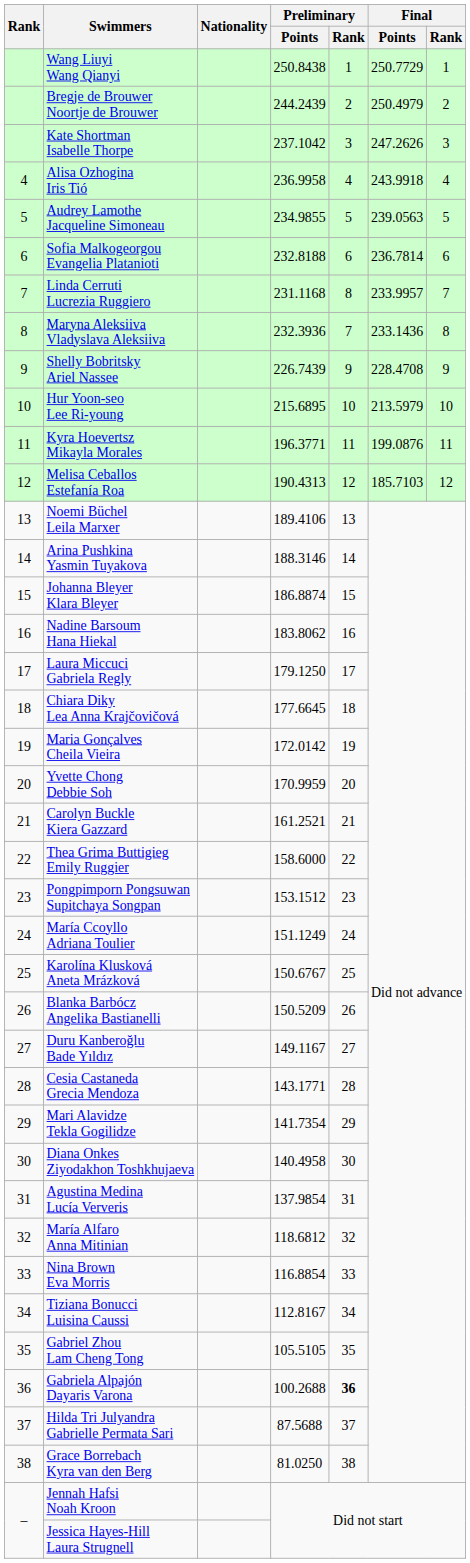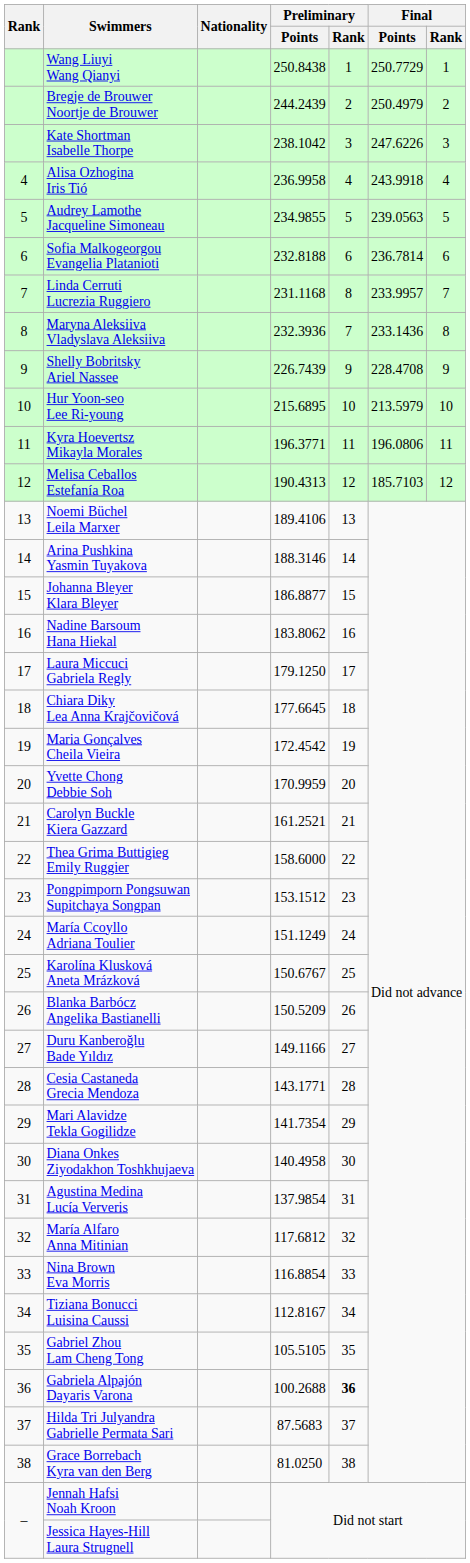 <table class="wikitable sortable" style="text-align:center">
 <tr>
 <th rowspan=2>Rank</th>
 <th rowspan=2>Swimmers</th>
 <th rowspan=2>Nationality</th>
 <th colspan=2>Preliminary</th>
 <th colspan=2>Final</th>
 </tr>
 <tr>
 <th>Points</th>
 <th>Rank</th>
 <th>Points</th>
 <th>Rank</th>
 </tr>
 <tr bgcolor=ccffcc>
 <td></td>
 <td align=left><a href='#'>Wang Liuyi</a><br><a href='#'>Wang Qianyi</a></td>
 <td align=left></td>
 <td>250.8438</td>
 <td>1</td>
 <td>250.7729</td>
 <td>1</td>
 </tr>
 <tr bgcolor=ccffcc>
 <td></td>
 <td align=left><a href='#'>Bregje de Brouwer</a><br><a href='#'>Noortje de Brouwer</a></td>
 <td align=left></td>
 <td>244.2439</td>
 <td>2</td>
 <td>250.4979</td>
 <td>2</td>
 </tr>
 <tr bgcolor=ccffcc>
 <td></td>
 <td align=left><a href='#'>Kate Shortman</a><br><a href='#'>Isabelle Thorpe</a></td>
 <td align=left></td>
-<td>237.1042</td>
+<td>238.1042</td>
 <td>3</td>
-<td>247.2626</td>
+<td>247.6226</td>
 <td>3</td>
 </tr>
 <tr bgcolor=ccffcc>
 <td>4</td>
 <td align=left><a href='#'>Alisa Ozhogina</a><br><a href='#'>Iris Tió</a></td>
 <td align=left></td>
 <td>236.9958</td>
 <td>4</td>
 <td>243.9918</td>
 <td>4</td>
 </tr>
 <tr bgcolor=ccffcc>
 <td>5</td>
 <td align=left><a href='#'>Audrey Lamothe</a><br><a href='#'>Jacqueline Simoneau</a></td>
 <td align=left></td>
 <td>234.9855</td>
 <td>5</td>
 <td>239.0563</td>
 <td>5</td>
 </tr>
 <tr bgcolor=ccffcc>
 <td>6</td>
 <td align=left><a href='#'>Sofia Malkogeorgou</a><br><a href='#'>Evangelia Platanioti</a></td>
 <td align=left></td>
 <td>232.8188</td>
 <td>6</td>
 <td>236.7814</td>
 <td>6</td>
 </tr>
 <tr bgcolor=ccffcc>
 <td>7</td>
 <td align=left><a href='#'>Linda Cerruti</a><br><a href='#'>Lucrezia Ruggiero</a></td>
 <td align=left></td>
 <td>231.1168</td>
 <td>8</td>
 <td>233.9957</td>
 <td>7</td>
 </tr>
 <tr bgcolor=ccffcc>
 <td>8</td>
 <td align=left><a href='#'>Maryna Aleksiiva</a><br><a href='#'>Vladyslava Aleksiiva</a></td>
 <td align=left></td>
 <td>232.3936</td>
 <td>7</td>
 <td>233.1436</td>
 <td>8</td>
 </tr>
 <tr bgcolor=ccffcc>
 <td>9</td>
 <td align=left><a href='#'>Shelly Bobritsky</a><br><a href='#'>Ariel Nassee</a></td>
 <td align=left></td>
 <td>226.7439</td>
 <td>9</td>
 <td>228.4708</td>
 <td>9</td>
 </tr>
 <tr bgcolor=ccffcc>
 <td>10</td>
 <td align=left><a href='#'>Hur Yoon-seo</a><br><a href='#'>Lee Ri-young</a></td>
 <td align=left></td>
 <td>215.6895</td>
 <td>10</td>
 <td>213.5979</td>
 <td>10</td>
 </tr>
 <tr bgcolor=ccffcc>
 <td>11</td>
 <td align=left><a href='#'>Kyra Hoevertsz</a><br><a href='#'>Mikayla Morales</a></td>
 <td align=left></td>
 <td>196.3771</td>
 <td>11</td>
-<td>199.0876</td>
+<td>196.0806</td>
 <td>11</td>
 </tr>
 <tr bgcolor=ccffcc>
 <td>12</td>
 <td align=left><a href='#'>Melisa Ceballos</a><br><a href='#'>Estefanía Roa</a></td>
 <td align=left></td>
 <td>190.4313</td>
 <td>12</td>
 <td>185.7103</td>
 <td>12</td>
 </tr>
 <tr>
 <td>13</td>
 <td align=left><a href='#'>Noemi Büchel</a><br><a href='#'>Leila Marxer</a></td>
 <td align=left></td>
 <td>189.4106</td>
 <td>13</td>
 <td rowspan=26 colspan=2>Did not advance</td>
 </tr>
 <tr>
 <td>14</td>
 <td align=left><a href='#'>Arina Pushkina</a><br><a href='#'>Yasmin Tuyakova</a></td>
 <td align=left></td>
 <td>188.3146</td>
 <td>14</td>
 </tr>
 <tr>
 <td>15</td>
 <td align=left><a href='#'>Johanna Bleyer</a><br><a href='#'>Klara Bleyer</a></td>
 <td align=left></td>
-<td>186.8874</td>
+<td>186.8877</td>
 <td>15</td>
 </tr>
 <tr>
 <td>16</td>
 <td align=left><a href='#'>Nadine Barsoum</a><br><a href='#'>Hana Hiekal</a></td>
 <td align=left></td>
 <td>183.8062</td>
 <td>16</td>
 </tr>
 <tr>
 <td>17</td>
 <td align=left><a href='#'>Laura Miccuci</a><br><a href='#'>Gabriela Regly</a></td>
 <td align=left></td>
 <td>179.1250</td>
 <td>17</td>
 </tr>
 <tr>
 <td>18</td>
 <td align=left><a href='#'>Chiara Diky</a><br><a href='#'>Lea Anna Krajčovičová</a></td>
 <td align=left></td>
 <td>177.6645</td>
 <td>18</td>
 </tr>
 <tr>
 <td>19</td>
 <td align=left><a href='#'>Maria Gonçalves</a><br><a href='#'>Cheila Vieira</a></td>
 <td align=left></td>
-<td>172.0142</td>
+<td>172.4542</td>
 <td>19</td>
 </tr>
 <tr>
 <td>20</td>
 <td align=left><a href='#'>Yvette Chong</a><br><a href='#'>Debbie Soh</a></td>
 <td align=left></td>
 <td>170.9959</td>
 <td>20</td>
 </tr>
 <tr>
 <td>21</td>
 <td align=left><a href='#'>Carolyn Buckle</a><br><a href='#'>Kiera Gazzard</a></td>
 <td align=left></td>
 <td>161.2521</td>
 <td>21</td>
 </tr>
 <tr>
 <td>22</td>
 <td align=left><a href='#'>Thea Grima Buttigieg</a><br><a href='#'>Emily Ruggier</a></td>
 <td align=left></td>
 <td>158.6000</td>
 <td>22</td>
 </tr>
 <tr>
 <td>23</td>
 <td align=left><a href='#'>Pongpimporn Pongsuwan</a><br><a href='#'>Supitchaya Songpan</a></td>
 <td align=left></td>
 <td>153.1512</td>
 <td>23</td>
 </tr>
 <tr>
 <td>24</td>
 <td align=left><a href='#'>María Ccoyllo</a><br><a href='#'>Adriana Toulier</a></td>
 <td align=left></td>
 <td>151.1249</td>
 <td>24</td>
 </tr>
 <tr>
 <td>25</td>
 <td align=left><a href='#'>Karolína Klusková</a><br><a href='#'>Aneta Mrázková</a></td>
 <td align=left></td>
 <td>150.6767</td>
 <td>25</td>
 </tr>
 <tr>
 <td>26</td>
 <td align=left><a href='#'>Blanka Barbócz</a><br><a href='#'>Angelika Bastianelli</a></td>
 <td align=left></td>
 <td>150.5209</td>
 <td>26</td>
 </tr>
 <tr>
 <td>27</td>
 <td align=left><a href='#'>Duru Kanberoğlu</a><br><a href='#'>Bade Yıldız</a></td>
 <td align=left></td>
-<td>149.1167</td>
+<td>149.1166</td>
 <td>27</td>
 </tr>
 <tr>
 <td>28</td>
 <td align=left><a href='#'>Cesia Castaneda</a><br><a href='#'>Grecia Mendoza</a></td>
 <td align=left></td>
 <td>143.1771</td>
 <td>28</td>
 </tr>
 <tr>
 <td>29</td>
 <td align=left><a href='#'>Mari Alavidze</a><br><a href='#'>Tekla Gogilidze</a></td>
 <td align=left></td>
 <td>141.7354</td>
 <td>29</td>
 </tr>
 <tr>
 <td>30</td>
 <td align=left><a href='#'>Diana Onkes</a><br><a href='#'>Ziyodakhon Toshkhujaeva</a></td>
 <td align=left></td>
 <td>140.4958</td>
 <td>30</td>
 </tr>
 <tr>
 <td>31</td>
 <td align=left><a href='#'>Agustina Medina</a><br><a href='#'>Lucía Ververis</a></td>
 <td align=left></td>
 <td>137.9854</td>
 <td>31</td>
 </tr>
 <tr>
 <td>32</td>
 <td align=left><a href='#'>María Alfaro</a><br><a href='#'>Anna Mitinian</a></td>
 <td align=left></td>
-<td>118.6812</td>
+<td>117.6812</td>
 <td>32</td>
 </tr>
 <tr>
 <td>33</td>
 <td align=left><a href='#'>Nina Brown</a><br><a href='#'>Eva Morris</a></td>
 <td align=left></td>
 <td>116.8854</td>
 <td>33</td>
 </tr>
 <tr>
 <td>34</td>
 <td align=left><a href='#'>Tiziana Bonucci</a><br><a href='#'>Luisina Caussi</a></td>
 <td align=left></td>
 <td>112.8167</td>
 <td>34</td>
 </tr>
 <tr>
 <td>35</td>
 <td align=left><a href='#'>Gabriel Zhou</a><br><a href='#'>Lam Cheng Tong</a></td>
 <td align=left></td>
 <td>105.5105</td>
 <td>35</td>
 </tr>
 <tr>
 <td>36</td>
 <td align=left><a href='#'>Gabriela Alpajón</a><br><a href='#'>Dayaris Varona</a></td>
 <td align=left></td>
 <td>100.2688</td>
 <td><strong>36</strong></td>
 </tr>
 <tr>
 <td>37</td>
 <td align=left><a href='#'>Hilda Tri Julyandra</a><br><a href='#'>Gabrielle Permata Sari</a></td>
 <td align=left></td>
-<td>87.5688</td>
+<td>87.5683</td>
 <td>37</td>
 </tr>
 <tr>
 <td>38</td>
 <td align=left><a href='#'>Grace Borrebach</a><br><a href='#'>Kyra van den Berg</a></td>
 <td align=left></td>
 <td>81.0250</td>
 <td>38</td>
 </tr>
 <tr>
 <td rowspan=2>–</td>
 <td align=left><a href='#'>Jennah Hafsi</a><br><a href='#'>Noah Kroon</a></td>
 <td align=left></td>
 <td rowspan=2 colspan=4>Did not start</td>
 </tr>
 <tr>
 <td align=left><a href='#'>Jessica Hayes-Hill</a><br><a href='#'>Laura Strugnell</a></td>
 <td align=left></td>
 </tr>
 </table>
